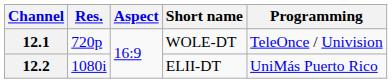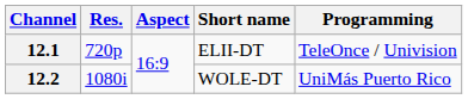 <table class="wikitable">
 <tr>
 <th scope = "col"><a href='#'>Channel</a></th>
 <th scope = "col"><a href='#'>Res.</a></th>
 <th scope = "col"><a href='#'>Aspect</a></th>
 <th scope = "col">Short name</th>
 <th scope = "col">Programming</th>
 </tr>
 <tr>
 <th scope = "row">12.1</th>
 <td><a href='#'>720p</a></td>
 <td rowspan="2"><a href='#'>16:9</a></td>
-<td>WOLE-DT</td>
+<td>ELII-DT</td>
 <td><a href='#'>TeleOnce</a> / <a href='#'>Univision</a></td>
 </tr>
 <tr>
 <th scope = "row">12.2</th>
 <td><a href='#'>1080i</a></td>
-<td>ELII-DT</td>
+<td>WOLE-DT</td>
 <td><a href='#'>UniMás Puerto Rico</a></td>
 </tr>
 </table>
